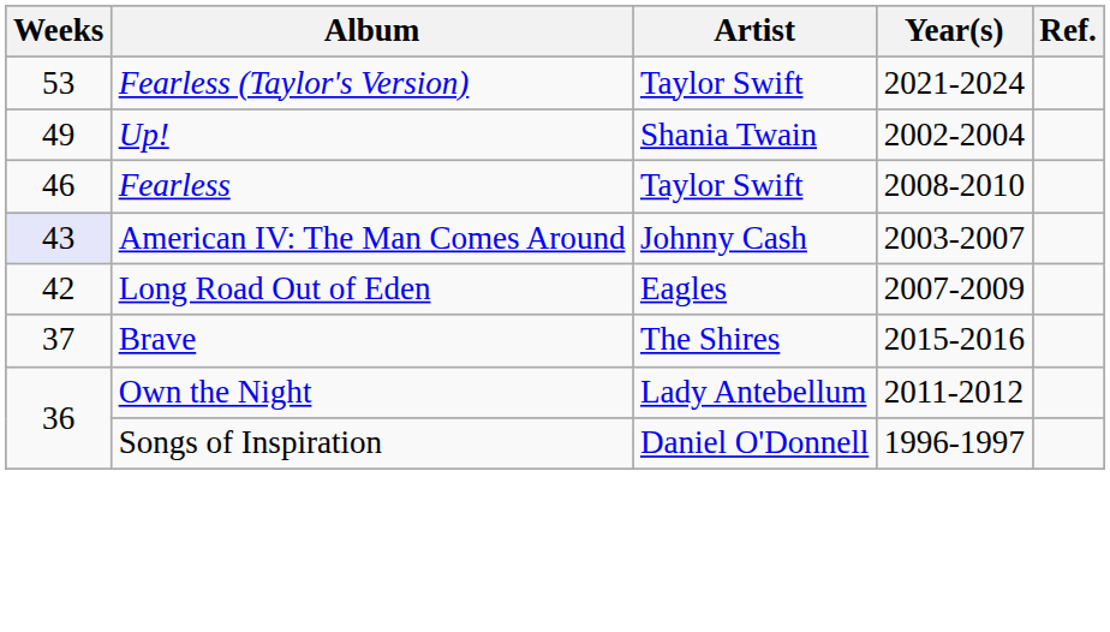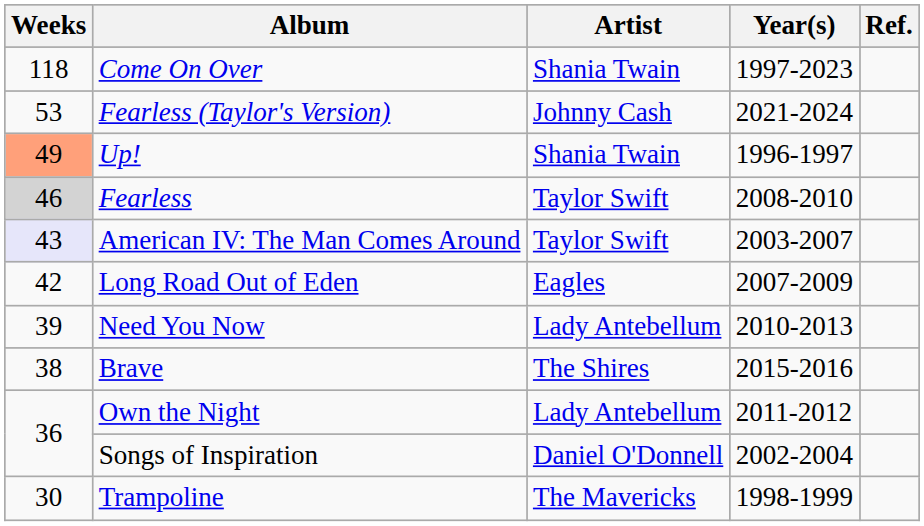 <table class="wikitable plainrowheaders sortable">
 <tr>
 <th scope=col>Weeks</th>
 <th scope=col>Album</th>
 <th scope=col>Artist</th>
 <th scope=col>Year(s)</th>
 <th scope=col>Ref.</th>
 </tr>
 <tr>
+<td align="center">118</td>
+<td><em><a href='#'>Come On Over</a></em></td>
+<td><a href='#'>Shania Twain</a></td>
+<td>1997-2023</td>
+<td align="center"></td>
+</tr>
+<tr>
 <td align="center">53</td>
 <td><em><a href='#'>Fearless (Taylor's Version)</a></em></td>
-<td><a href='#'>Taylor Swift</a></td>
+<td><a href='#'>Johnny Cash</a></td>
 <td>2021-2024</td>
 <td align="center"></td>
 </tr>
 <tr>
-<td align="center">49</td>
+<td align="center" style="background: lightsalmon;">49</td>
 <td><em><a href='#'>Up!</a></em></td>
 <td><a href='#'>Shania Twain</a></td>
-<td>2002-2004</td>
+<td>1996-1997</td>
 <td align="center"></td>
 </tr>
 <tr>
-<td align="center">46</td>
+<td align="center" style="background: lightgrey;">46</td>
 <td><em><a href='#'>Fearless</a> </em></td>
 <td><a href='#'>Taylor Swift</a><em></td>
 <td>2008-2010</td>
 <td align="center"></td>
 </tr>
 <tr>
 <td align="center" style="background: lavender;">43</td>
 <td></em><a href='#'>American IV: The Man Comes Around</a><em></td>
-<td><a href='#'>Johnny Cash</a></td>
+<td><a href='#'>Taylor Swift</a></td>
 <td>2003-2007</td>
 <td align="center"></td>
 </tr>
 <tr>
 <td align="center">42</td>
 <td></em><a href='#'>Long Road Out of Eden</a><em></td>
 <td><a href='#'>Eagles</a></td>
 <td>2007-2009</td>
 <td align="center"></td>
 </tr>
 <tr>
-<td align="center">37</td>
+<td align="center">39</td>
+<td></em><a href='#'>Need You Now</a><em></td>
+<td><a href='#'>Lady Antebellum</a></td>
+<td>2010-2013</td>
+<td align="center"></td>
+</tr>
+<tr>
+<td align="center">38</td>
 <td></em><a href='#'>Brave</a><em></td>
 <td><a href='#'>The Shires</a></td>
 <td>2015-2016</td>
 <td align="center"></td>
 </tr>
 <tr>
 <td align="center" rowspan=2>36</td>
 <td></em><a href='#'>Own the Night</a><em></td>
 <td><a href='#'>Lady Antebellum</a></td>
 <td>2011-2012</td>
 <td align="center"></td>
 </tr>
 <tr>
 <td></em>Songs of Inspiration<em></td>
 <td><a href='#'>Daniel O'Donnell</a></td>
-<td>1996-1997</td>
+<td>2002-2004</td>
+<td align="center"></td>
+</tr>
+<tr>
+<td align="center">30</td>
+<td></em><a href='#'>Trampoline</a><em></td>
+<td><a href='#'>The Mavericks</a></td>
+<td>1998-1999</td>
 <td align="center"></td>
 </tr>
 </table>
